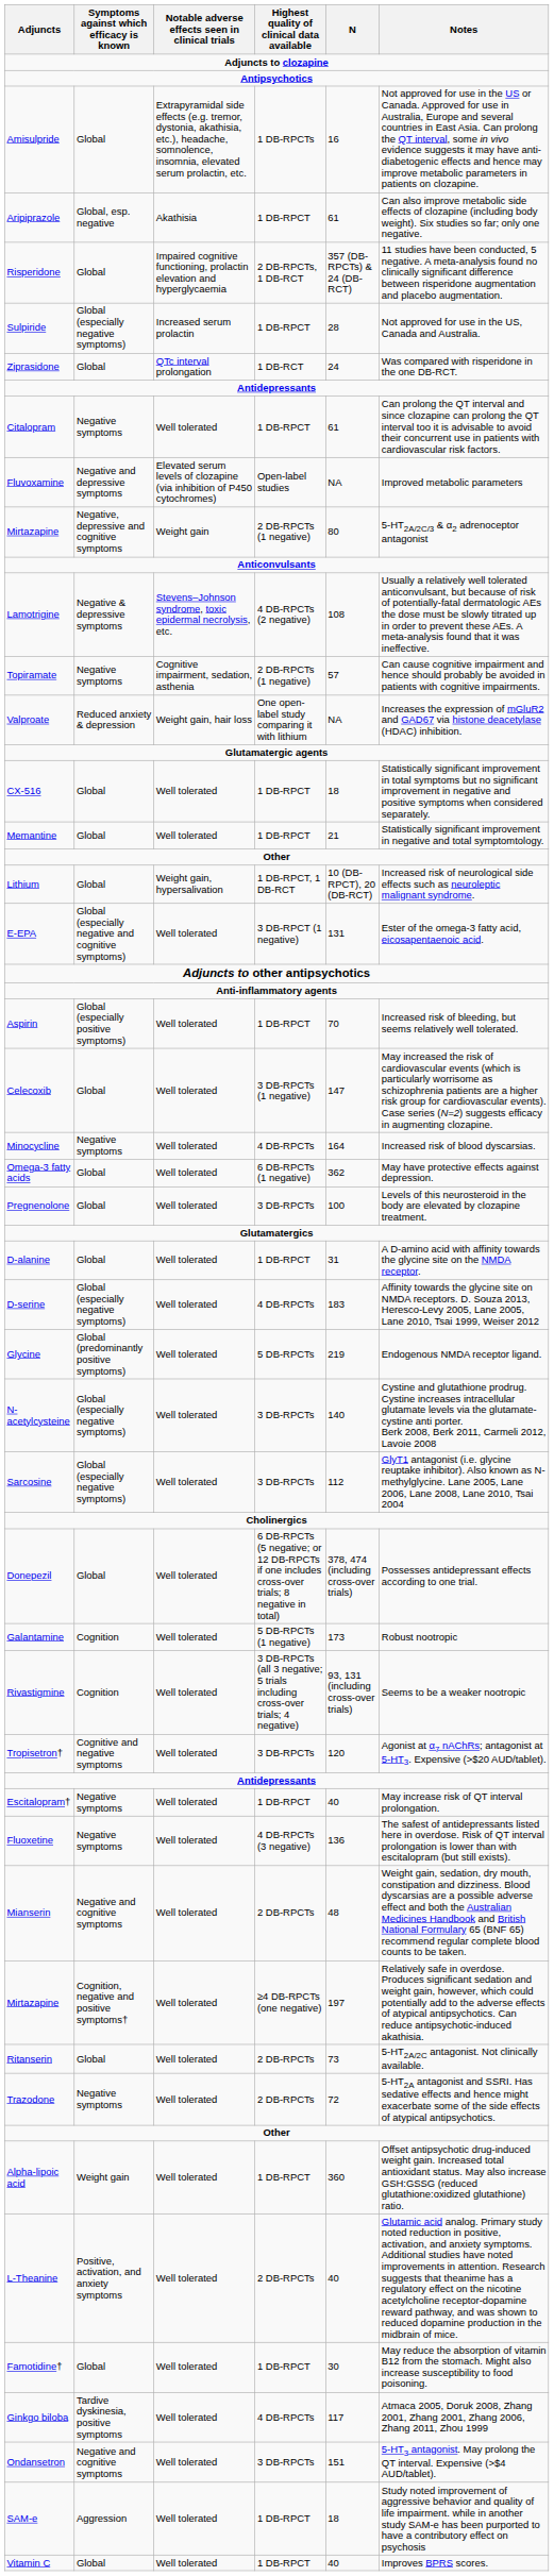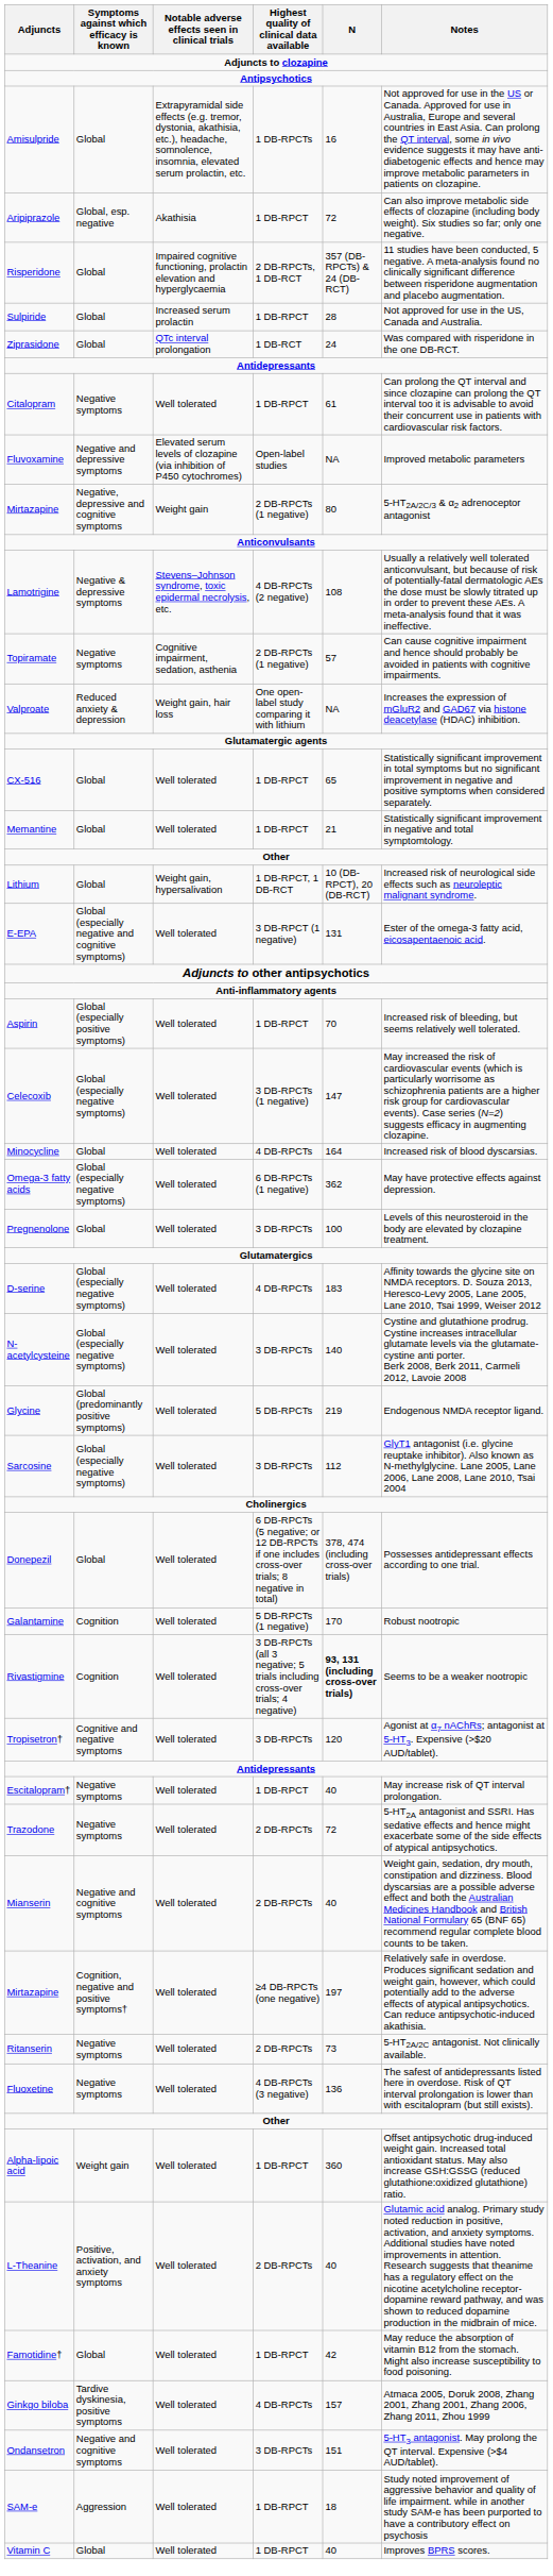 <table class="wikitable">
 <tr>
 <th>Adjuncts</th>
 <th>Symptoms against which efficacy is known</th>
 <th>Notable adverse effects seen in clinical trials</th>
 <th>Highest quality of clinical data available</th>
 <th>N</th>
 <th>Notes</th>
 </tr>
 <tr>
 <td colspan="6" align=center><strong>Adjuncts to <a href='#'>clozapine</a></strong></td>
 </tr>
 <tr>
 <td colspan="6" align=center><strong><a href='#'>Antipsychotics</a></strong></td>
 </tr>
 <tr>
 <td><a href='#'>Amisulpride</a></td>
 <td>Global</td>
 <td>Extrapyramidal side effects (e.g. tremor, dystonia, akathisia, etc.), headache, somnolence, insomnia, elevated serum prolactin, etc.</td>
 <td>1 DB-RPCTs</td>
 <td>16</td>
 <td>Not approved for use in the <a href='#'>US</a> or Canada. Approved for use in Australia, Europe and several countries in East Asia. Can prolong the <a href='#'>QT interval</a>, some <em>in vivo</em> evidence suggests it may have anti-diabetogenic effects and hence may improve metabolic parameters in patients on clozapine.</td>
 </tr>
 <tr>
 <td><a href='#'>Aripiprazole</a></td>
 <td>Global, esp. negative</td>
 <td>Akathisia</td>
 <td>1 DB-RPCT</td>
-<td>61</td>
+<td>72</td>
 <td>Can also improve metabolic side effects of clozapine (including body weight). Six studies so far; only one negative.</td>
 </tr>
 <tr>
 <td><a href='#'>Risperidone</a></td>
 <td>Global</td>
 <td>Impaired cognitive functioning, prolactin elevation and hyperglycaemia</td>
 <td>2 DB-RPCTs, 1 DB-RCT</td>
 <td>357 (DB-RPCTs) & 24 (DB-RCT)</td>
 <td>11 studies have been conducted, 5 negative. A meta-analysis found no clinically significant difference between risperidone augmentation and placebo augmentation.</td>
 </tr>
 <tr>
 <td><a href='#'>Sulpiride</a></td>
-<td>Global (especially negative symptoms)</td>
+<td>Global</td>
 <td>Increased serum prolactin</td>
 <td>1 DB-RPCT</td>
 <td>28</td>
 <td>Not approved for use in the US, Canada and Australia.</td>
 </tr>
 <tr>
 <td><a href='#'>Ziprasidone</a></td>
 <td>Global</td>
 <td><a href='#'>QTc interval</a> prolongation</td>
 <td>1 DB-RCT</td>
 <td>24</td>
 <td>Was compared with risperidone in the one DB-RCT.</td>
 </tr>
 <tr>
 <td colspan="6" align=center><strong><a href='#'>Antidepressants</a></strong></td>
 </tr>
 <tr>
 <td><a href='#'>Citalopram</a></td>
 <td>Negative symptoms</td>
 <td>Well tolerated</td>
 <td>1 DB-RPCT</td>
 <td>61</td>
 <td>Can prolong the QT interval and since clozapine can prolong the QT interval too it is advisable to avoid their concurrent use in patients with cardiovascular risk factors.</td>
 </tr>
 <tr>
 <td><a href='#'>Fluvoxamine</a></td>
 <td>Negative and depressive symptoms</td>
 <td>Elevated serum levels of clozapine (via inhibition of P450 cytochromes)</td>
 <td>Open-label studies</td>
 <td>NA</td>
 <td>Improved metabolic parameters</td>
 </tr>
 <tr>
 <td><a href='#'>Mirtazapine</a></td>
 <td>Negative, depressive and cognitive symptoms</td>
 <td>Weight gain</td>
 <td>2 DB-RPCTs (1 negative)</td>
 <td>80</td>
 <td>5-HT<sub>2A/2C/3</sub> & α<sub>2</sub> adrenoceptor antagonist</td>
 </tr>
 <tr>
 <td colspan="6" align=center><strong><a href='#'>Anticonvulsants</a></strong></td>
 </tr>
 <tr>
 <td><a href='#'>Lamotrigine</a></td>
 <td>Negative & depressive symptoms</td>
 <td><a href='#'>Stevens–Johnson syndrome</a>, <a href='#'>toxic epidermal necrolysis</a>, etc.</td>
 <td>4 DB-RPCTs (2 negative)</td>
 <td>108</td>
 <td>Usually a relatively well tolerated anticonvulsant, but because of risk of potentially-fatal dermatologic AEs the dose must be slowly titrated up in order to prevent these AEs. A meta-analysis found that it was ineffective.</td>
 </tr>
 <tr>
 <td><a href='#'>Topiramate</a></td>
 <td>Negative symptoms</td>
 <td>Cognitive impairment, sedation, asthenia</td>
 <td>2 DB-RPCTs (1 negative)</td>
 <td>57</td>
 <td>Can cause cognitive impairment and hence should probably be avoided in patients with cognitive impairments.</td>
 </tr>
 <tr>
 <td><a href='#'>Valproate</a></td>
 <td>Reduced anxiety & depression</td>
 <td>Weight gain, hair loss</td>
 <td>One open-label study comparing it with lithium</td>
 <td>NA</td>
 <td>Increases the expression of <a href='#'>mGluR2</a> and <a href='#'>GAD67</a> via <a href='#'>histone deacetylase</a> (HDAC) inhibition.</td>
 </tr>
 <tr>
 <td colspan="6" align=center><strong>Glutamatergic agents</strong></td>
 </tr>
 <tr>
 <td><a href='#'>CX-516</a></td>
 <td>Global</td>
 <td>Well tolerated</td>
 <td>1 DB-RPCT</td>
-<td>18</td>
+<td>65</td>
 <td>Statistically significant improvement in total symptoms but no significant improvement in negative and positive symptoms when considered separately.</td>
 </tr>
 <tr>
 <td><a href='#'>Memantine</a></td>
 <td>Global</td>
 <td>Well tolerated</td>
 <td>1 DB-RPCT</td>
 <td>21</td>
 <td>Statistically significant improvement in negative and total symptomtology.</td>
 </tr>
 <tr>
 <td colspan="6" align=center><strong>Other</strong></td>
 </tr>
 <tr>
 <td><a href='#'>Lithium</a></td>
 <td>Global</td>
 <td>Weight gain, hypersalivation</td>
 <td>1 DB-RPCT, 1 DB-RCT</td>
 <td>10 (DB-RPCT), 20 (DB-RCT)</td>
 <td>Increased risk of neurological side effects such as <a href='#'>neuroleptic malignant syndrome</a>.</td>
 </tr>
 <tr>
 <td><a href='#'>E-EPA</a></td>
 <td>Global (especially negative and cognitive symptoms)</td>
 <td>Well tolerated</td>
 <td>3 DB-RPCT (1 negative)</td>
 <td>131</td>
 <td>Ester of the omega-3 fatty acid, <a href='#'>eicosapentaenoic acid</a>.</td>
 </tr>
 <tr>
 <td colspan="6" align=center><strong><big><em>Adjuncts to</em> other antipsychotics</big></strong></td>
 </tr>
 <tr>
 <td colspan="6" align=center><strong>Anti-inflammatory agents</strong></td>
 </tr>
 <tr>
 <td><a href='#'>Aspirin</a></td>
 <td>Global (especially positive symptoms)</td>
 <td>Well tolerated</td>
 <td>1 DB-RPCT</td>
 <td>70</td>
 <td>Increased risk of bleeding, but seems relatively well tolerated.</td>
 </tr>
 <tr>
 <td><a href='#'>Celecoxib</a></td>
-<td>Global</td>
+<td>Global (especially negative symptoms)</td>
 <td>Well tolerated</td>
 <td>3 DB-RPCTs (1 negative)</td>
 <td>147</td>
 <td>May increased the risk of cardiovascular events (which is particularly worrisome as schizophrenia patients are a higher risk group for cardiovascular events). Case series (<em>N=2</em>) suggests efficacy in augmenting clozapine.</td>
 </tr>
 <tr>
 <td><a href='#'>Minocycline</a></td>
-<td>Negative symptoms</td>
+<td>Global</td>
 <td>Well tolerated</td>
 <td>4 DB-RPCTs</td>
 <td>164</td>
 <td>Increased risk of blood dyscarsias.</td>
 </tr>
 <tr>
 <td><a href='#'>Omega-3 fatty acids</a></td>
-<td>Global</td>
+<td>Global (especially negative symptoms)</td>
 <td>Well tolerated</td>
 <td>6 DB-RPCTs (1 negative)</td>
 <td>362</td>
 <td>May have protective effects against depression.</td>
 </tr>
 <tr>
 <td><a href='#'>Pregnenolone</a></td>
 <td>Global</td>
 <td>Well tolerated</td>
 <td>3 DB-RPCTs</td>
 <td>100</td>
 <td>Levels of this neurosteroid in the body are elevated by clozapine treatment.</td>
 </tr>
 <tr>
 <td colspan="6" align=center><strong>Glutamatergics</strong></td>
 </tr>
 <tr>
-<td><a href='#'>D-alanine</a></td>
-<td>Global</td>
-<td>Well tolerated</td>
-<td>1 DB-RPCT</td>
-<td>31</td>
-<td>A D-amino acid with affinity towards the glycine site on the <a href='#'>NMDA receptor</a>.</td>
-</tr>
-<tr>
 <td><a href='#'>D-serine</a></td>
 <td>Global (especially negative symptoms)</td>
 <td>Well tolerated</td>
 <td>4 DB-RPCTs</td>
 <td>183</td>
 <td>Affinity towards the glycine site on NMDA receptors. D. Souza 2013, Heresco-Levy 2005, Lane 2005, Lane 2010, Tsai 1999, Weiser 2012</td>
 </tr>
 <tr>
+<td><a href='#'>N-acetylcysteine</a></td>
+<td>Global (especially negative symptoms)</td>
+<td>Well tolerated</td>
+<td>3 DB-RPCTs</td>
+<td>140</td>
+<td>Cystine and glutathione prodrug. Cystine increases intracellular glutamate levels via the glutamate-cystine anti porter.<br>Berk 2008, Berk 2011, Carmeli 2012, Lavoie 2008</td>
+</tr>
+<tr>
 <td><a href='#'>Glycine</a></td>
 <td>Global (predominantly positive symptoms)</td>
 <td>Well tolerated</td>
 <td>5 DB-RPCTs</td>
 <td>219</td>
 <td>Endogenous NMDA receptor ligand.</td>
-</tr>
-<tr>
-<td><a href='#'>N-acetylcysteine</a></td>
-<td>Global (especially negative symptoms)</td>
-<td>Well tolerated</td>
-<td>3 DB-RPCTs</td>
-<td>140</td>
-<td>Cystine and glutathione prodrug. Cystine increases intracellular glutamate levels via the glutamate-cystine anti porter.<br>Berk 2008, Berk 2011, Carmeli 2012, Lavoie 2008</td>
 </tr>
 <tr>
 <td><a href='#'>Sarcosine</a></td>
 <td>Global (especially negative symptoms)</td>
 <td>Well tolerated</td>
 <td>3 DB-RPCTs</td>
 <td>112</td>
 <td><a href='#'>GlyT1</a> antagonist (i.e. glycine reuptake inhibitor). Also known as N-methylglycine. Lane 2005, Lane 2006, Lane 2008, Lane 2010, Tsai 2004</td>
 </tr>
 <tr>
 <td colspan="6" align=center><strong>Cholinergics</strong></td>
 </tr>
 <tr>
 <td><a href='#'>Donepezil</a></td>
 <td>Global</td>
 <td>Well tolerated</td>
 <td>6 DB-RPCTs (5 negative; or 12 DB-RPCTs if one includes cross-over trials; 8 negative in total)</td>
 <td>378, 474 (including cross-over trials)</td>
 <td>Possesses antidepressant effects according to one trial.</td>
 </tr>
 <tr>
 <td><a href='#'>Galantamine</a></td>
 <td>Cognition</td>
 <td>Well tolerated</td>
 <td>5 DB-RPCTs (1 negative)</td>
-<td>173</td>
+<td>170</td>
 <td>Robust nootropic</td>
 </tr>
 <tr>
 <td><a href='#'>Rivastigmine</a></td>
 <td>Cognition</td>
 <td>Well tolerated</td>
 <td>3 DB-RPCTs (all 3 negative; 5 trials including cross-over trials; 4 negative)</td>
-<td>93, 131 (including cross-over trials)</td>
+<td><strong>93, 131 (including cross-over trials)</strong></td>
 <td>Seems to be a weaker nootropic</td>
 </tr>
 <tr>
 <td><a href='#'>Tropisetron</a>†</td>
 <td>Cognitive and negative symptoms</td>
 <td>Well tolerated</td>
 <td>3 DB-RPCTs</td>
 <td>120</td>
 <td>Agonist at <a href='#'>α<sub>7</sub> nAChRs</a>; antagonist at <a href='#'>5-HT<sub>3</sub></a>. Expensive (>$20 AUD/tablet).</td>
 </tr>
 <tr>
 <td colspan="6" align=center><strong><a href='#'>Antidepressants</a></strong></td>
 </tr>
 <tr>
 <td><a href='#'>Escitalopram</a>†</td>
 <td>Negative symptoms</td>
 <td>Well tolerated</td>
 <td>1 DB-RPCT</td>
 <td>40</td>
 <td>May increase risk of QT interval prolongation.</td>
 </tr>
 <tr>
-<td><a href='#'>Fluoxetine</a></td>
+<td><a href='#'>Trazodone</a></td>
 <td>Negative symptoms</td>
 <td>Well tolerated</td>
-<td>4 DB-RPCTs (3 negative)</td>
-<td>136</td>
-<td>The safest of antidepressants listed here in overdose. Risk of QT interval prolongation is lower than with escitalopram (but still exists).</td>
+<td>2 DB-RPCTs</td>
+<td>72</td>
+<td>5-HT<sub>2A</sub> antagonist and SSRI. Has sedative effects and hence might exacerbate some of the side effects of atypical antipsychotics.</td>
 </tr>
 <tr>
 <td><a href='#'>Mianserin</a></td>
 <td>Negative and cognitive symptoms</td>
 <td>Well tolerated</td>
 <td>2 DB-RPCTs</td>
-<td>48</td>
+<td>40</td>
 <td>Weight gain, sedation, dry mouth, constipation and dizziness. Blood dyscarsias are a possible adverse effect and both the <a href='#'>Australian Medicines Handbook</a> and <a href='#'>British National Formulary</a> 65 (BNF 65) recommend regular complete blood counts to be taken.</td>
 </tr>
 <tr>
 <td><a href='#'>Mirtazapine</a></td>
 <td>Cognition, negative and positive symptoms†</td>
 <td>Well tolerated</td>
 <td>≥4 DB-RPCTs (one negative)</td>
 <td>197</td>
 <td>Relatively safe in overdose. Produces significant sedation and weight gain, however, which could potentially add to the adverse effects of atypical antipsychotics. Can reduce antipsychotic-induced akathisia.</td>
 </tr>
 <tr>
 <td><a href='#'>Ritanserin</a></td>
-<td>Global</td>
+<td>Negative symptoms</td>
 <td>Well tolerated</td>
 <td>2 DB-RPCTs</td>
 <td>73</td>
 <td>5-HT<sub>2A/2C</sub> antagonist. Not clinically available.</td>
 </tr>
 <tr>
-<td><a href='#'>Trazodone</a></td>
+<td><a href='#'>Fluoxetine</a></td>
 <td>Negative symptoms</td>
 <td>Well tolerated</td>
-<td>2 DB-RPCTs</td>
-<td>72</td>
-<td>5-HT<sub>2A</sub> antagonist and SSRI. Has sedative effects and hence might exacerbate some of the side effects of atypical antipsychotics.</td>
+<td>4 DB-RPCTs (3 negative)</td>
+<td>136</td>
+<td>The safest of antidepressants listed here in overdose. Risk of QT interval prolongation is lower than with escitalopram (but still exists).</td>
 </tr>
 <tr>
 <td colspan="6" align=center><strong>Other</strong></td>
 </tr>
 <tr>
 <td><a href='#'>Alpha-lipoic acid</a></td>
 <td>Weight gain</td>
 <td>Well tolerated</td>
 <td>1 DB-RPCT</td>
 <td>360</td>
 <td>Offset antipsychotic drug-induced weight gain. Increased total antioxidant status. May also increase GSH:GSSG (reduced glutathione:oxidized glutathione) ratio.</td>
 </tr>
 <tr>
 <td><a href='#'>L-Theanine</a></td>
 <td>Positive, activation, and anxiety symptoms</td>
 <td>Well tolerated</td>
 <td>2 DB-RPCTs</td>
 <td>40</td>
 <td><a href='#'>Glutamic acid</a> analog. Primary study noted reduction in positive, activation, and anxiety symptoms. Additional studies have noted improvements in attention. Research suggests that theanime has a regulatory effect on the nicotine acetylcholine receptor-dopamine reward pathway, and was shown to reduced dopamine production in the midbrain of mice.</td>
 </tr>
 <tr>
 <td><a href='#'>Famotidine</a>†</td>
 <td>Global</td>
 <td>Well tolerated</td>
 <td>1 DB-RPCT</td>
-<td>30</td>
+<td>42</td>
 <td>May reduce the absorption of vitamin B12 from the stomach. Might also increase susceptibility to food poisoning.</td>
 </tr>
 <tr>
 <td><a href='#'>Ginkgo biloba</a></td>
 <td>Tardive dyskinesia, positive symptoms</td>
 <td>Well tolerated</td>
 <td>4 DB-RPCTs</td>
-<td>117</td>
+<td>157</td>
 <td>Atmaca 2005, Doruk 2008, Zhang 2001, Zhang 2001, Zhang 2006, Zhang 2011, Zhou 1999</td>
 </tr>
 <tr>
 <td><a href='#'>Ondansetron</a></td>
 <td>Negative and cognitive symptoms</td>
 <td>Well tolerated</td>
 <td>3 DB-RPCTs</td>
 <td>151</td>
 <td><a href='#'>5-HT<sub>3</sub> antagonist</a>. May prolong the QT interval. Expensive (>$4 AUD/tablet).</td>
 </tr>
 <tr>
 <td><a href='#'>SAM-e</a></td>
 <td>Aggression</td>
 <td>Well tolerated</td>
 <td>1 DB-RPCT</td>
 <td>18</td>
 <td>Study noted improvement of aggressive behavior and quality of life impairment. while in another study SAM-e has been purported to have a contributory effect on psychosis </td>
 </tr>
 <tr>
 <td><a href='#'>Vitamin C</a></td>
 <td>Global</td>
 <td>Well tolerated</td>
 <td>1 DB-RPCT</td>
 <td>40</td>
 <td>Improves <a href='#'>BPRS</a> scores.</td>
 </tr>
 </table>
